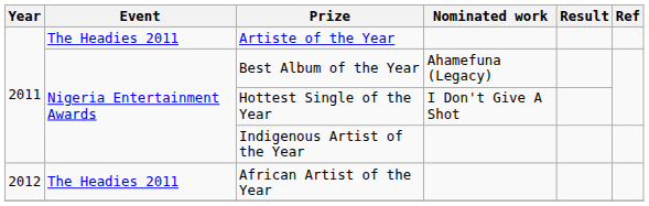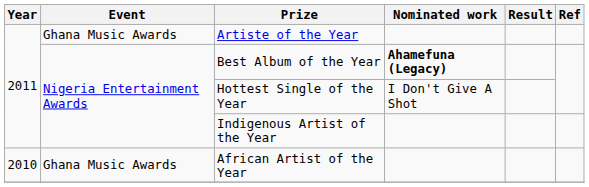 <table class ="wikitable">
 <tr>
 <th>Year</th>
 <th>Event</th>
 <th>Prize</th>
 <th>Nominated work</th>
 <th>Result</th>
 <th>Ref</th>
 </tr>
 <tr>
 <td rowspan="4">2011</td>
-<td><a href='#'>The Headies 2011</a></td>
+<td rowspan="1">Ghana Music Awards</td>
 <td><a href='#'>Artiste of the Year</a></td>
 <td></td>
 <td></td>
 <td></td>
 </tr>
 <tr>
 <td rowspan="3"><a href='#'>Nigeria Entertainment Awards</a></td>
 <td>Best Album of the Year</td>
-<td>Ahamefuna (Legacy)</td>
+<td><strong>Ahamefuna (Legacy)</strong></td>
 <td></td>
 <td rowspan="2"></td>
 </tr>
 <tr>
 <td>Hottest Single of the Year</td>
 <td>I Don't Give A Shot</td>
 <td></td>
 </tr>
 <tr>
 <td>Indigenous Artist of the Year</td>
 <td></td>
 <td></td>
 <td></td>
 </tr>
 <tr>
-<td rowspan="1">2012</td>
-<td><a href='#'>The Headies 2011</a></td>
+<td rowspan="1">2010</td>
+<td rowspan="1">Ghana Music Awards</td>
 <td>African Artist of the Year</td>
 <td></td>
 <td></td>
 <td></td>
 </tr>
 <tr>
 </tr>
 </table>
